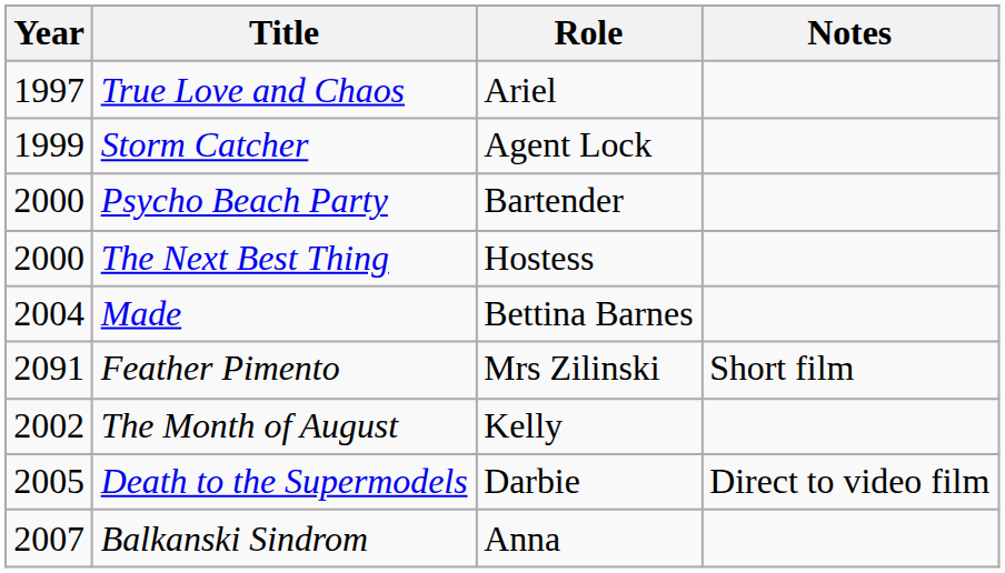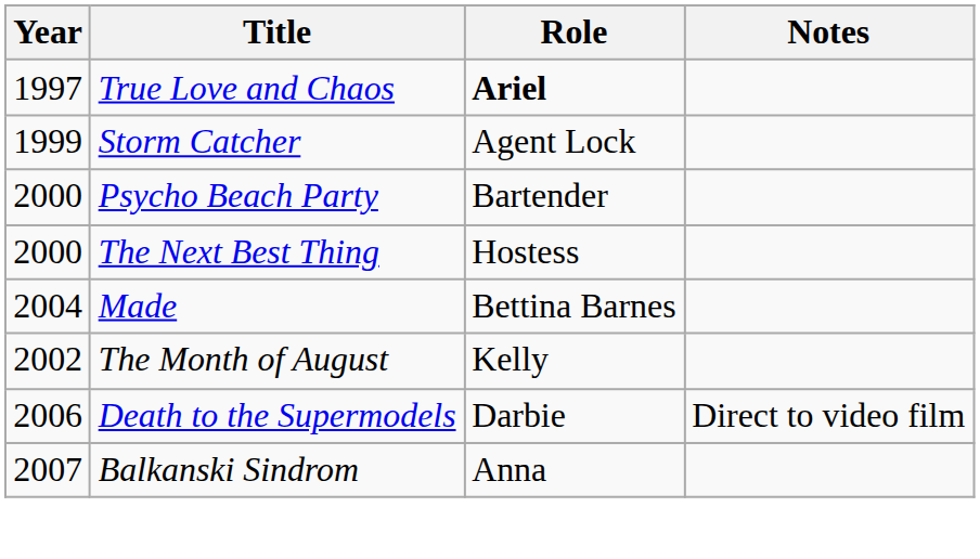 <table class=wikitable>
 <tr>
 <th>Year</th>
 <th>Title</th>
 <th>Role</th>
 <th>Notes</th>
 </tr>
 <tr>
 <td>1997</td>
 <td><em><a href='#'>True Love and Chaos</a></em></td>
-<td>Ariel</td>
+<td><strong>Ariel</strong></td>
 <td></td>
 </tr>
 <tr>
 <td>1999</td>
 <td><em><a href='#'>Storm Catcher</a></em></td>
 <td>Agent Lock</td>
 <td></td>
 </tr>
 <tr>
 <td>2000</td>
 <td><em><a href='#'>Psycho Beach Party</a></em></td>
 <td>Bartender</td>
 <td></td>
 </tr>
 <tr>
 <td>2000</td>
 <td><em><a href='#'>The Next Best Thing</a></em></td>
 <td>Hostess</td>
 <td></td>
 </tr>
 <tr>
 <td>2004</td>
 <td><em><a href='#'>Made</a></em></td>
 <td>Bettina Barnes</td>
 <td></td>
 </tr>
 <tr>
-<td>2091</td>
-<td><em>Feather Pimento</em></td>
-<td>Mrs Zilinski</td>
-<td>Short film</td>
-</tr>
-<tr>
 <td>2002</td>
 <td><em>The Month of August</em></td>
 <td>Kelly</td>
 <td></td>
 </tr>
 <tr>
-<td>2005</td>
+<td>2006</td>
 <td><em><a href='#'>Death to the Supermodels</a></em></td>
 <td>Darbie</td>
 <td>Direct to video film</td>
 </tr>
 <tr>
 <td>2007</td>
 <td><em>Balkanski Sindrom</em></td>
 <td>Anna</td>
 <td></td>
 </tr>
 </table>
